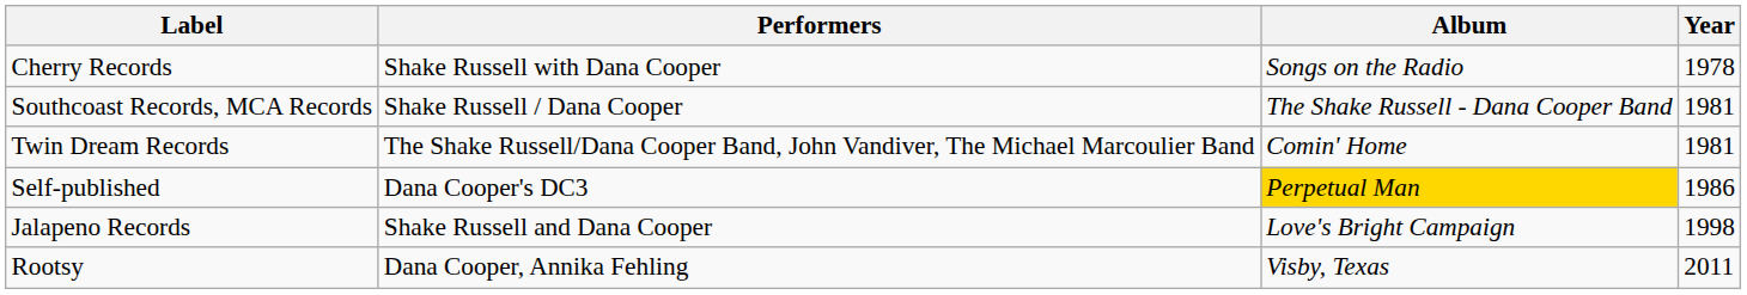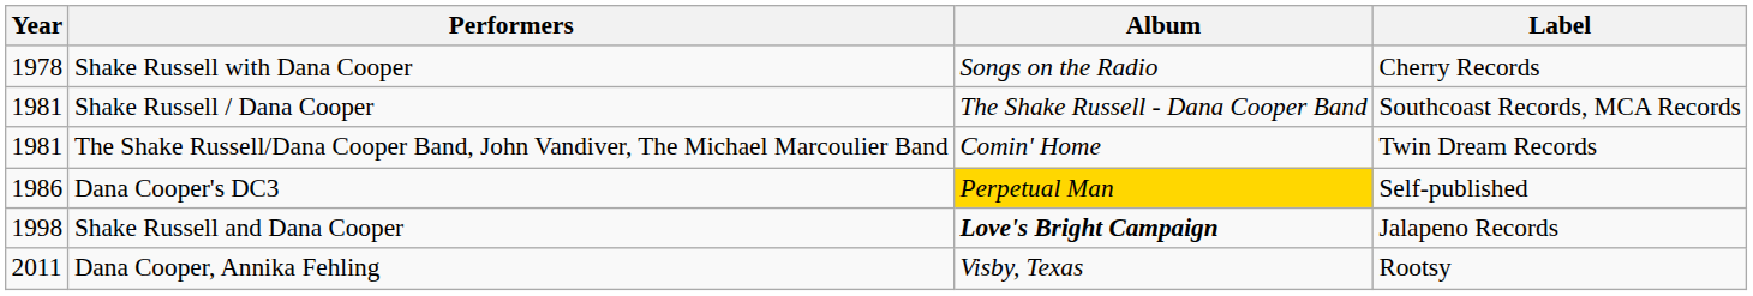 <table class="wikitable">
 <tr>
-<th>Label</th>
+<th>Year</th>
 <th>Performers</th>
 <th>Album</th>
-<th>Year</th>
+<th>Label</th>
 </tr>
 <tr>
-<td>Cherry Records</td>
+<td>1978</td>
 <td>Shake Russell with Dana Cooper</td>
 <td><em>Songs on the Radio</em></td>
-<td>1978</td>
+<td>Cherry Records</td>
 </tr>
 <tr>
-<td>Southcoast Records, MCA Records</td>
+<td>1981</td>
 <td>Shake Russell / Dana Cooper</td>
 <td><em>The Shake Russell - Dana Cooper Band</em></td>
-<td>1981</td>
+<td>Southcoast Records, MCA Records</td>
 </tr>
 <tr>
-<td>Twin Dream Records</td>
+<td>1981</td>
 <td>The Shake Russell/Dana Cooper Band, John Vandiver, The Michael Marcoulier Band</td>
 <td><em>Comin' Home</em></td>
-<td>1981</td>
+<td>Twin Dream Records</td>
 </tr>
 <tr>
-<td>Self-published</td>
+<td>1986</td>
 <td>Dana Cooper's DC3</td>
 <td style="background: gold;"><em>Perpetual Man</em></td>
-<td>1986</td>
+<td>Self-published</td>
 </tr>
 <tr>
+<td>1998</td>
+<td>Shake Russell and Dana Cooper</td>
+<td><strong><em>Love's Bright Campaign</em></strong></td>
 <td>Jalapeno Records</td>
-<td>Shake Russell and Dana Cooper</td>
-<td><em>Love's Bright Campaign</em></td>
-<td>1998</td>
 </tr>
 <tr>
-<td>Rootsy</td>
+<td>2011</td>
 <td>Dana Cooper, Annika Fehling</td>
 <td><em>Visby, Texas</em></td>
-<td>2011</td>
+<td>Rootsy</td>
 </tr>
 </table>
